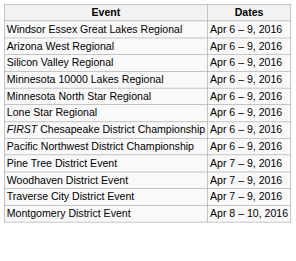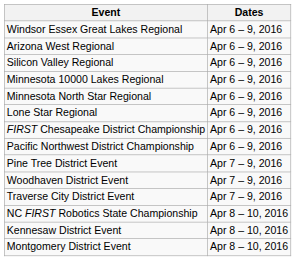 <table class="wikitable">
 <tr>
 <th>Event</th>
 <th>Dates</th>
 </tr>
 <tr>
 <td>Windsor Essex Great Lakes Regional</td>
 <td>Apr 6 – 9, 2016</td>
 </tr>
 <tr>
 <td>Arizona West Regional</td>
 <td>Apr 6 – 9, 2016</td>
 </tr>
 <tr>
 <td>Silicon Valley Regional</td>
 <td>Apr 6 – 9, 2016</td>
 </tr>
 <tr>
 <td>Minnesota 10000 Lakes Regional</td>
 <td>Apr 6 – 9, 2016</td>
 </tr>
 <tr>
 <td>Minnesota North Star Regional</td>
 <td>Apr 6 – 9, 2016</td>
 </tr>
 <tr>
 <td>Lone Star Regional</td>
 <td>Apr 6 – 9, 2016</td>
 </tr>
 <tr>
 <td><em>FIRST</em> Chesapeake District Championship</td>
 <td>Apr 6 – 9, 2016</td>
 </tr>
 <tr>
 <td>Pacific Northwest District Championship</td>
 <td>Apr 6 – 9, 2016</td>
 </tr>
 <tr>
 <td>Pine Tree District Event</td>
 <td>Apr 7 – 9, 2016</td>
 </tr>
 <tr>
 <td>Woodhaven District Event</td>
 <td>Apr 7 – 9, 2016</td>
 </tr>
 <tr>
 <td>Traverse City District Event</td>
 <td>Apr 7 – 9, 2016</td>
 </tr>
 <tr>
+<td>NC <em>FIRST</em> Robotics State Championship</td>
+<td>Apr 8 – 10, 2016</td>
+</tr>
+<tr>
+<td>Kennesaw District Event</td>
+<td>Apr 8 – 10, 2016</td>
+</tr>
+<tr>
 <td>Montgomery District Event</td>
 <td>Apr 8 – 10, 2016</td>
 </tr>
 </table>
